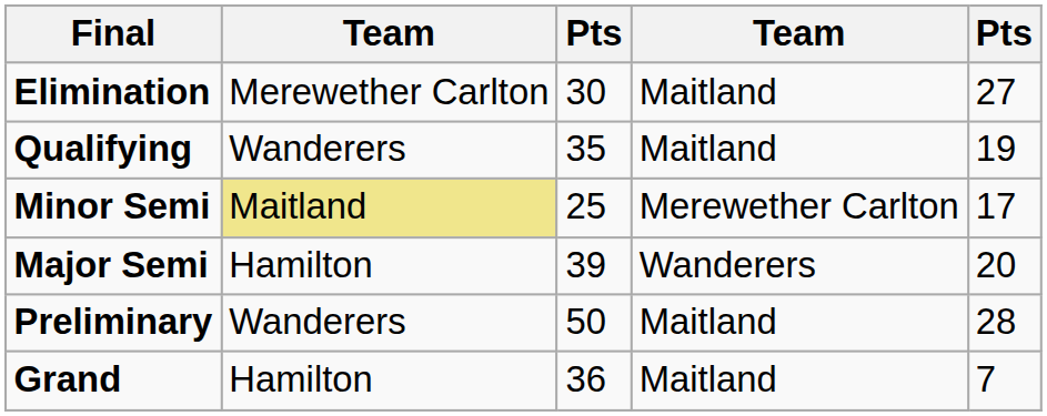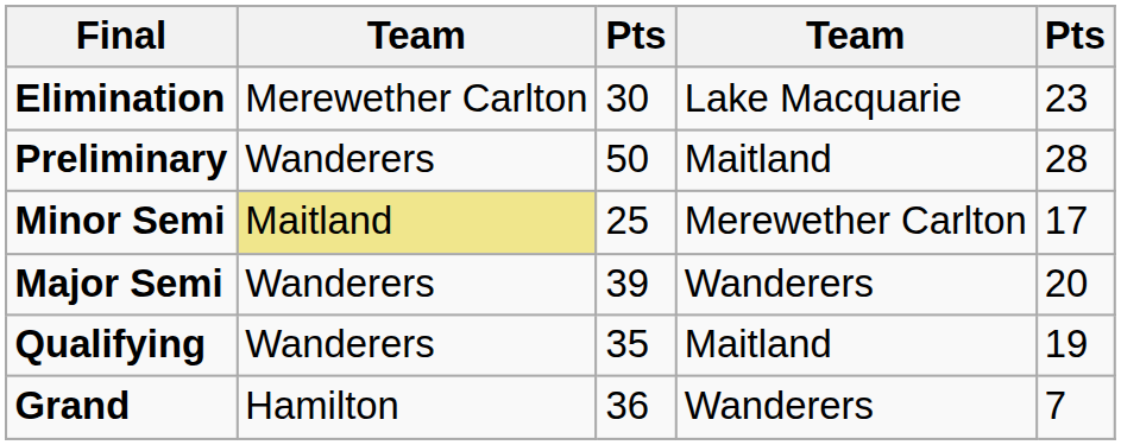 <table class="wikitable">
 <tr>
 <th>Final</th>
 <th>Team</th>
 <th>Pts</th>
 <th>Team</th>
 <th>Pts</th>
 </tr>
 <tr>
 <td><strong>Elimination</strong></td>
 <td>Merewether Carlton</td>
 <td>30</td>
-<td>Maitland</td>
-<td>27</td>
+<td>Lake Macquarie</td>
+<td>23</td>
 </tr>
 <tr>
-<td><strong>Qualifying</strong></td>
+<td><strong>Preliminary</strong></td>
 <td>Wanderers</td>
-<td>35</td>
+<td>50</td>
 <td>Maitland</td>
-<td>19</td>
+<td>28</td>
 </tr>
 <tr>
 <td><strong>Minor Semi</strong></td>
 <td style="background: khaki;">Maitland</td>
 <td>25</td>
 <td>Merewether Carlton</td>
 <td>17</td>
 </tr>
 <tr>
 <td><strong>Major Semi</strong></td>
-<td>Hamilton</td>
+<td>Wanderers</td>
 <td>39</td>
 <td>Wanderers</td>
 <td>20</td>
 </tr>
 <tr>
-<td><strong>Preliminary</strong></td>
+<td><strong>Qualifying</strong></td>
 <td>Wanderers</td>
-<td>50</td>
+<td>35</td>
 <td>Maitland</td>
-<td>28</td>
+<td>19</td>
 </tr>
 <tr>
 <td><strong>Grand</strong></td>
 <td>Hamilton</td>
 <td>36</td>
-<td>Maitland</td>
+<td>Wanderers</td>
 <td>7</td>
 </tr>
 </table>
